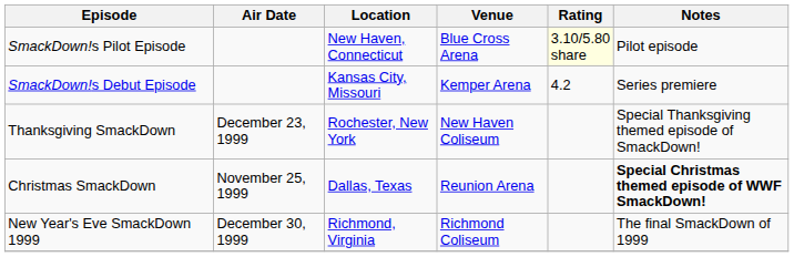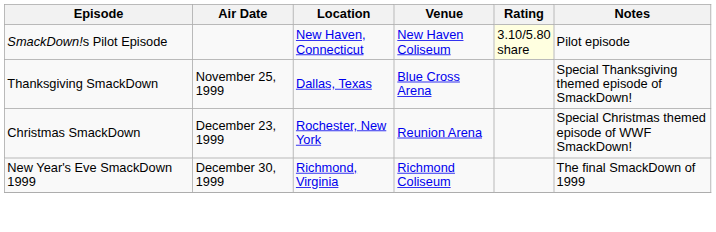 <table class="wikitable plainrowheaders sortable" style="width:100%;">
 <tr>
 <th style="width:29%;">Episode</th>
 <th style="width:15%;">Air Date</th>
 <th style="width:15%;">Location</th>
 <th style="width:15%;">Venue</th>
 <th style="width:2%;">Rating</th>
 <th style="width:99%;">Notes</th>
 </tr>
 <tr>
 <td><em>SmackDown!</em>s Pilot Episode</td>
 <td></td>
 <td><a href='#'>New Haven, Connecticut</a></td>
-<td><a href='#'>Blue Cross Arena</a></td>
+<td><a href='#'>New Haven Coliseum</a></td>
 <td style="background: lightyellow;">3.10/5.80 share</td>
 <td>Pilot episode</td>
 </tr>
 <tr>
-<td><a href='#'><em>SmackDown!</em>s Debut Episode</a></td>
-<td></td>
-<td><a href='#'>Kansas City, Missouri</a></td>
-<td><a href='#'>Kemper Arena</a></td>
-<td>4.2</td>
-<td>Series premiere</td>
-</tr>
-<tr>
 <td>Thanksgiving SmackDown</td>
-<td>December 23, 1999</td>
-<td><a href='#'>Rochester, New York</a></td>
-<td><a href='#'>New Haven Coliseum</a></td>
+<td>November 25, 1999</td>
+<td><a href='#'>Dallas, Texas</a></td>
+<td><a href='#'>Blue Cross Arena</a></td>
 <td></td>
 <td>Special Thanksgiving themed episode of SmackDown!</td>
 </tr>
 <tr>
 <td>Christmas SmackDown</td>
-<td>November 25, 1999</td>
-<td><a href='#'>Dallas, Texas</a></td>
+<td>December 23, 1999</td>
+<td><a href='#'>Rochester, New York</a></td>
 <td><a href='#'>Reunion Arena</a></td>
 <td></td>
-<td><strong>Special Christmas themed episode of WWF SmackDown!</strong></td>
+<td>Special Christmas themed episode of WWF SmackDown!</td>
 </tr>
 <tr>
 <td>New Year's Eve SmackDown 1999</td>
 <td>December 30, 1999</td>
 <td><a href='#'>Richmond, Virginia</a></td>
 <td><a href='#'>Richmond Coliseum</a></td>
 <td></td>
 <td>The final SmackDown of 1999</td>
 </tr>
 <tr>
 </tr>
 </table>
